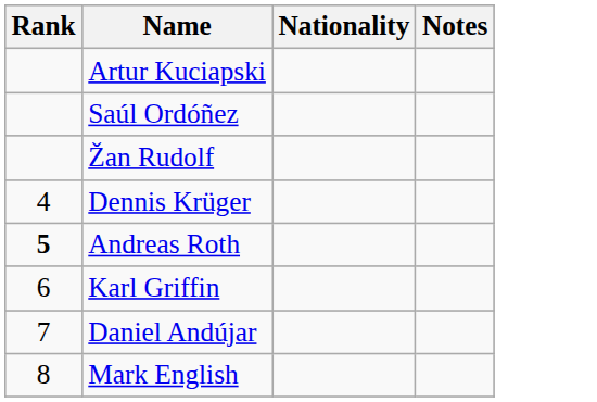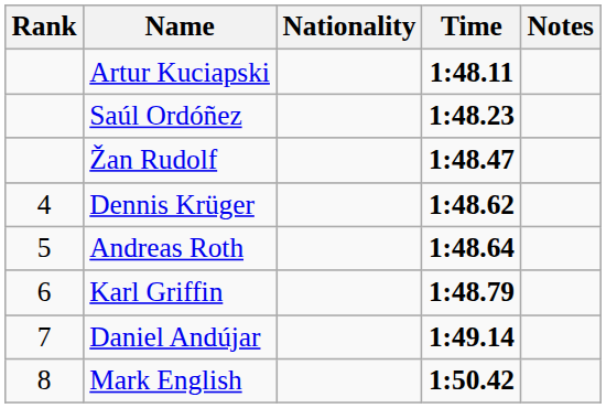 <table class="wikitable sortable" style="text-align:center">
 <tr>
 <th>Rank</th>
 <th>Name</th>
 <th>Nationality</th>
+<th>Time</th>
 <th>Notes</th>
 </tr>
 <tr>
 <td></td>
 <td align=left><a href='#'>Artur Kuciapski</a></td>
 <td align=left></td>
+<td><strong>1:48.11</strong></td>
 <td></td>
 </tr>
 <tr>
 <td></td>
 <td align=left><a href='#'>Saúl Ordóñez</a></td>
 <td align=left></td>
+<td><strong>1:48.23</strong></td>
 <td></td>
 </tr>
 <tr>
 <td></td>
 <td align=left><a href='#'>Žan Rudolf</a></td>
 <td align=left></td>
+<td><strong>1:48.47</strong></td>
 <td></td>
 </tr>
 <tr>
 <td>4</td>
 <td align=left><a href='#'>Dennis Krüger</a></td>
 <td align=left></td>
+<td><strong>1:48.62</strong></td>
 <td></td>
 </tr>
 <tr>
-<td><strong>5</strong></td>
+<td>5</td>
 <td align=left><a href='#'>Andreas Roth</a></td>
 <td align=left></td>
+<td><strong>1:48.64</strong></td>
 <td></td>
 </tr>
 <tr>
 <td>6</td>
 <td align=left><a href='#'>Karl Griffin</a></td>
 <td align=left></td>
+<td><strong>1:48.79</strong></td>
 <td></td>
 </tr>
 <tr>
 <td>7</td>
 <td align=left><a href='#'>Daniel Andújar</a></td>
 <td align=left></td>
+<td><strong>1:49.14</strong></td>
 <td></td>
 </tr>
 <tr>
 <td>8</td>
 <td align=left><a href='#'>Mark English</a></td>
 <td align=left></td>
+<td><strong>1:50.42</strong></td>
 <td></td>
 </tr>
 </table>
